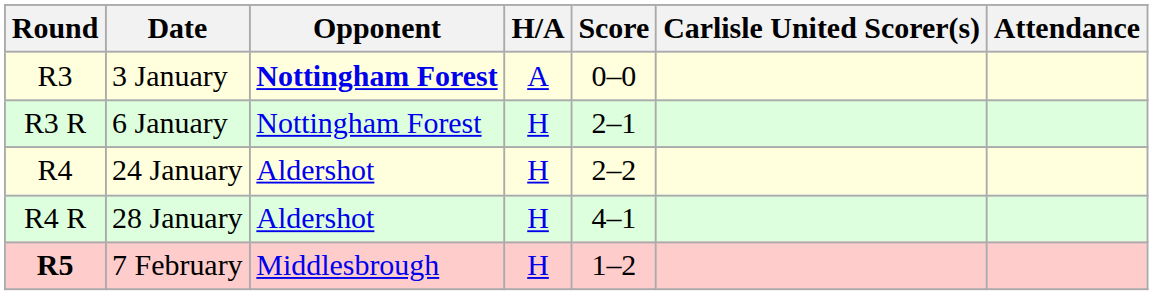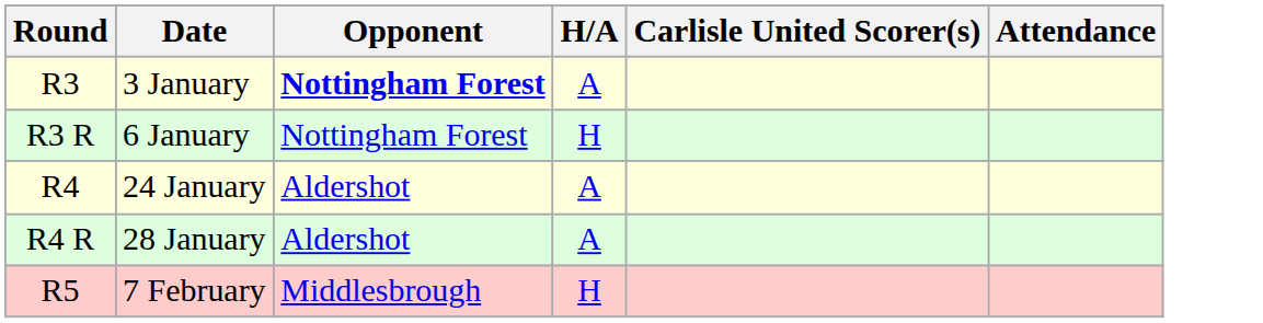 <table class="wikitable" style="text-align:center">
 <tr>
 <th>Round</th>
 <th>Date</th>
 <th>Opponent</th>
 <th>H/A</th>
-<th>Score</th>
 <th>Carlisle United Scorer(s)</th>
 <th>Attendance</th>
 </tr>
 <tr bgcolor=#ffffdd>
 <td>R3</td>
 <td align=left>3 January</td>
 <td align=left><strong><a href='#'>Nottingham Forest</a></strong></td>
 <td><a href='#'>A</a></td>
-<td>0–0</td>
 <td align=left></td>
 <td></td>
 </tr>
 <tr bgcolor=#ddffdd>
 <td>R3 R</td>
 <td align=left>6 January</td>
 <td align=left><a href='#'>Nottingham Forest</a></td>
 <td><a href='#'>H</a></td>
-<td>2–1</td>
 <td align=left></td>
 <td></td>
 </tr>
 <tr bgcolor=#ffffdd>
 <td>R4</td>
 <td align=left>24 January</td>
 <td align=left><a href='#'>Aldershot</a></td>
-<td><a href='#'>H</a></td>
-<td>2–2</td>
+<td><a href='#'>A</a></td>
 <td align=left></td>
 <td></td>
 </tr>
 <tr bgcolor=#ddffdd>
 <td>R4 R</td>
 <td align=left>28 January</td>
 <td align=left><a href='#'>Aldershot</a></td>
-<td><a href='#'>H</a></td>
-<td>4–1</td>
+<td><a href='#'>A</a></td>
 <td align=left></td>
 <td></td>
 </tr>
 <tr bgcolor=#FFCCCC>
-<td><strong>R5</strong></td>
+<td>R5</td>
 <td align=left>7 February</td>
 <td align=left><a href='#'>Middlesbrough</a></td>
 <td><a href='#'>H</a></td>
-<td>1–2</td>
 <td align=left></td>
 <td></td>
 </tr>
 </table>
